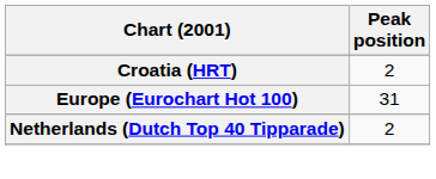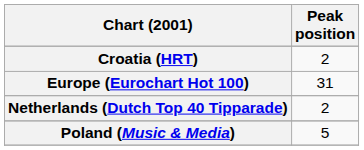 <table class="wikitable sortable plainrowheaders" style="text-align:center">
 <tr>
 <th scope="col">Chart (2001)</th>
 <th scope="col">Peak<br>position</th>
 </tr>
 <tr>
 </tr>
 <tr>
 </tr>
 <tr>
 </tr>
 <tr>
 </tr>
 <tr>
 <th scope="row">Croatia (<a href='#'>HRT</a>)</th>
 <td>2</td>
 </tr>
 <tr>
 <th scope="row">Europe (<a href='#'>Eurochart Hot 100</a>)</th>
 <td>31</td>
 </tr>
 <tr>
 </tr>
 <tr>
 </tr>
 <tr>
 </tr>
 <tr>
 </tr>
 <tr>
 <th scope="row">Netherlands (<a href='#'>Dutch Top 40 Tipparade</a>)</th>
 <td align="center">2</td>
 </tr>
 <tr>
 </tr>
 <tr>
 </tr>
 <tr>
+<th scope="row">Poland (<em><a href='#'>Music & Media</a></em>)</th>
+<td>5</td>
+</tr>
+<tr>
 </tr>
 <tr>
 </tr>
 <tr>
 </tr>
 <tr>
 </tr>
 </table>
